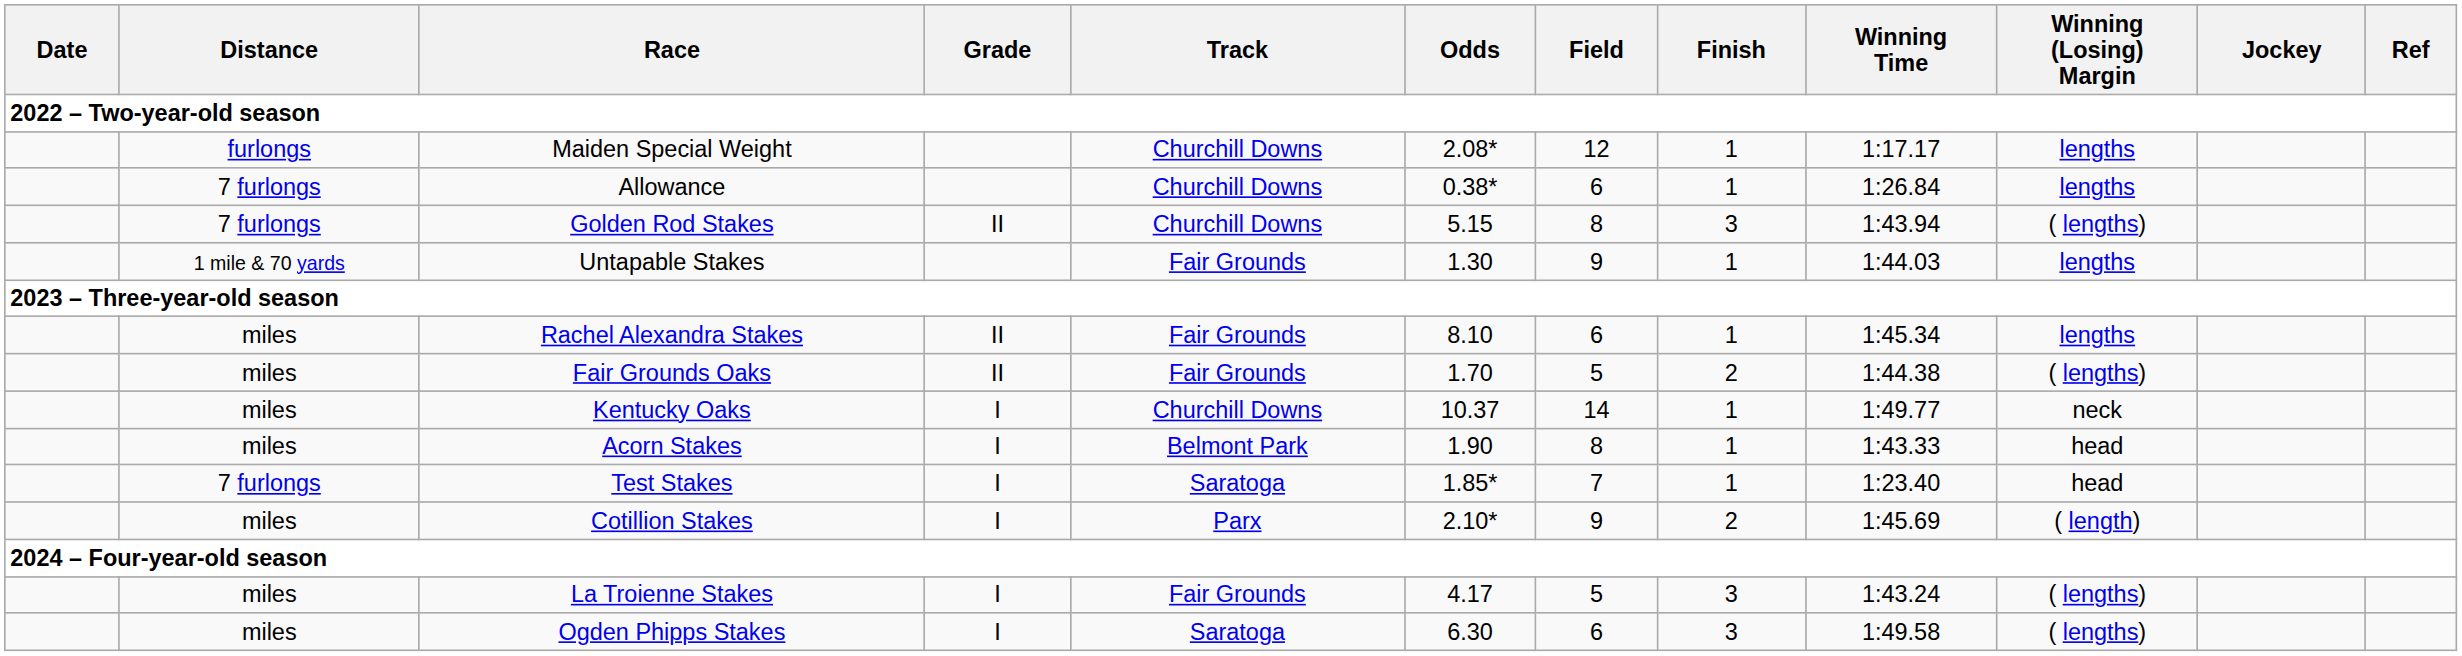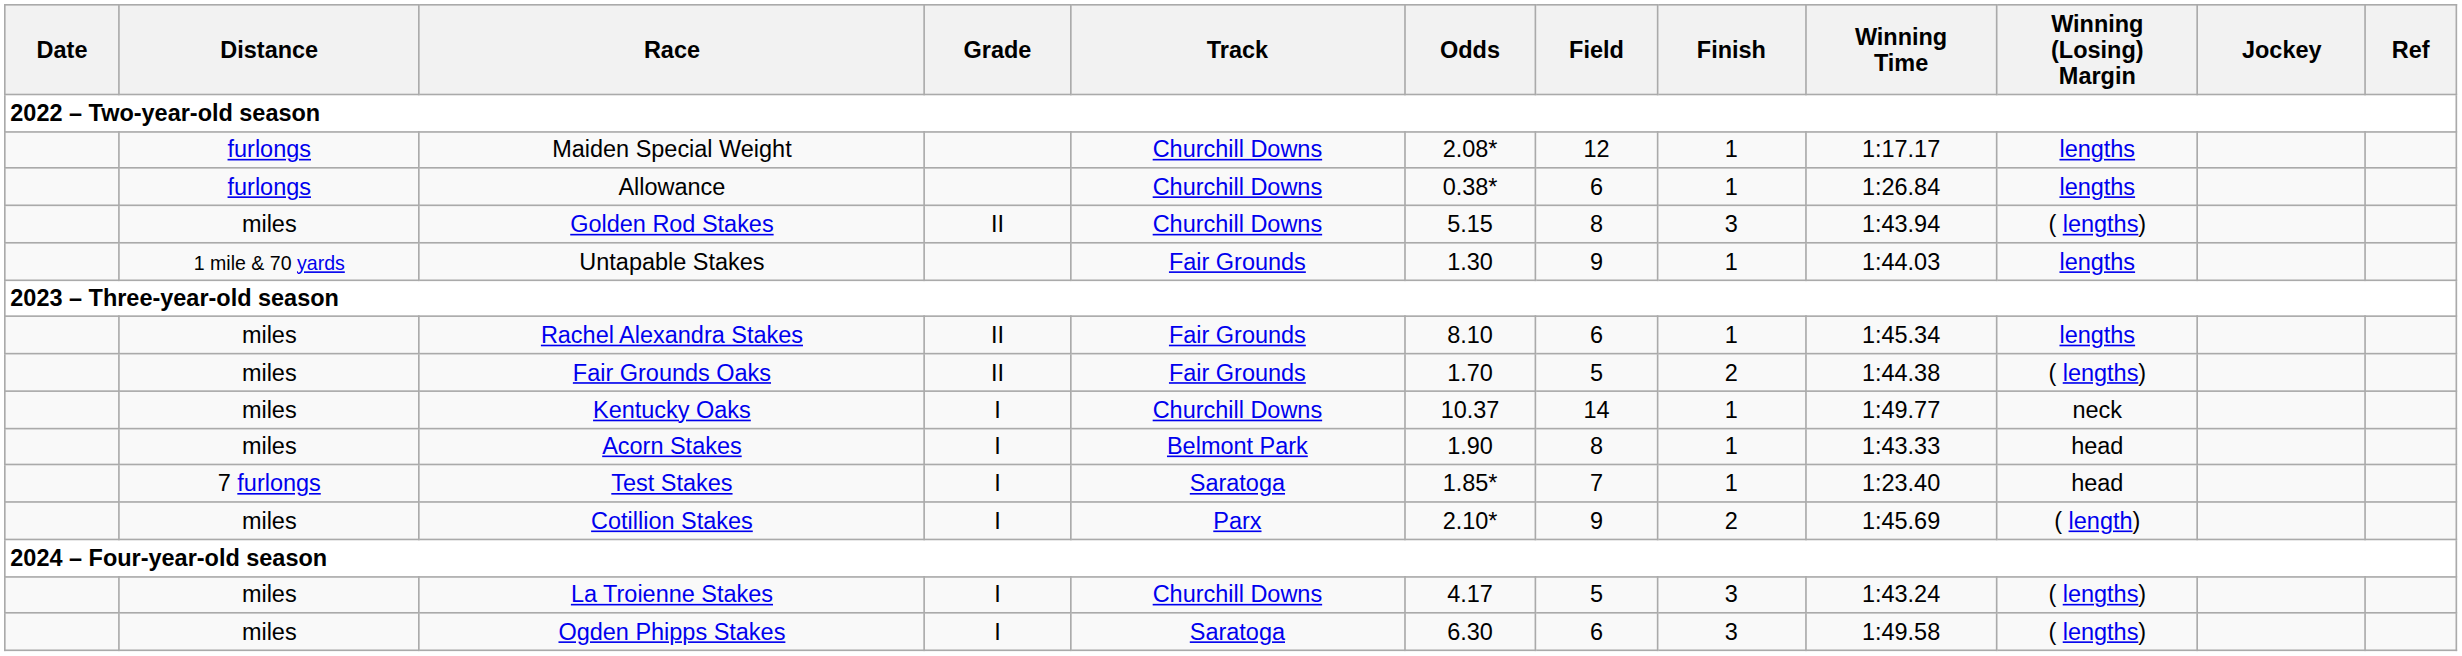 <table class = "wikitable sortable" style="text-align:center; width:95%; font-size:90%">
 <tr>
 <th scope="col">Date</th>
 <th scope="col">Distance</th>
 <th scope="col">Race</th>
 <th scope="col">Grade</th>
 <th scope="col">Track</th>
 <th scope="col">Odds</th>
 <th scope="col">Field</th>
 <th scope="col">Finish</th>
 <th scope="col">Winning<br>Time</th>
 <th scope="col">Winning<br>(Losing)<br>Margin</th>
 <th scope="col">Jockey</th>
 <th scope="col" class="unsortable">Ref</th>
 </tr>
 <tr style="background-color:white">
 <td align="left" colspan=12><strong>2022 – Two-year-old season</strong></td>
 </tr>
 <tr>
 <td></td>
 <td>  <a href='#'>furlongs</a></td>
 <td>Maiden Special Weight</td>
 <td></td>
 <td><a href='#'>Churchill Downs</a></td>
 <td>2.08*</td>
 <td>12</td>
 <td>1</td>
 <td>1:17.17</td>
 <td> <a href='#'>lengths</a></td>
 <td></td>
 <td></td>
 </tr>
 <tr>
 <td></td>
-<td> 7 <a href='#'>furlongs</a></td>
+<td>  <a href='#'>furlongs</a></td>
 <td>Allowance</td>
 <td></td>
 <td><a href='#'>Churchill Downs</a></td>
 <td>0.38*</td>
 <td>6</td>
 <td>1</td>
 <td>1:26.84</td>
 <td> <a href='#'>lengths</a></td>
 <td></td>
 <td></td>
 </tr>
 <tr>
 <td></td>
-<td> 7 <a href='#'>furlongs</a></td>
+<td>  miles</td>
 <td><a href='#'>Golden Rod Stakes</a></td>
 <td>II</td>
 <td><a href='#'>Churchill Downs</a></td>
 <td>5.15</td>
 <td>8</td>
 <td>3</td>
 <td>1:43.94</td>
 <td>( <a href='#'>lengths</a>)</td>
 <td></td>
 <td></td>
 </tr>
 <tr>
 <td></td>
 <td> <small>1 mile & 70 <a href='#'>yards</a></small></td>
 <td>Untapable Stakes</td>
 <td></td>
 <td><a href='#'>Fair Grounds</a></td>
 <td>1.30</td>
 <td>9</td>
 <td>1</td>
 <td>1:44.03</td>
 <td> <a href='#'>lengths</a></td>
 <td></td>
 <td></td>
 </tr>
 <tr style="background-color:white">
 <td align="left" colspan=12><strong>2023 – Three-year-old season</strong></td>
 </tr>
 <tr>
 <td></td>
 <td>  miles</td>
 <td><a href='#'>Rachel Alexandra Stakes</a></td>
 <td>II</td>
 <td><a href='#'>Fair Grounds</a></td>
 <td>8.10</td>
 <td>6</td>
 <td>1</td>
 <td>1:45.34</td>
 <td> <a href='#'>lengths</a></td>
 <td></td>
 <td></td>
 </tr>
 <tr>
 <td></td>
 <td>  miles</td>
 <td><a href='#'>Fair Grounds Oaks</a></td>
 <td>II</td>
 <td><a href='#'>Fair Grounds</a></td>
 <td>1.70</td>
 <td>5</td>
 <td>2</td>
 <td>1:44.38</td>
 <td> ( <a href='#'>lengths</a>)</td>
 <td></td>
 <td></td>
 </tr>
 <tr>
 <td></td>
 <td>  miles</td>
 <td><a href='#'>Kentucky Oaks</a></td>
 <td>I</td>
 <td><a href='#'>Churchill Downs</a></td>
 <td>10.37</td>
 <td>14</td>
 <td>1</td>
 <td>1:49.77</td>
 <td> neck</td>
 <td></td>
 <td></td>
 </tr>
 <tr>
 <td></td>
 <td>  miles</td>
 <td><a href='#'>Acorn Stakes</a></td>
 <td>I</td>
 <td><a href='#'>Belmont Park</a></td>
 <td>1.90</td>
 <td>8</td>
 <td>1</td>
 <td>1:43.33</td>
 <td> head</td>
 <td></td>
 <td></td>
 </tr>
 <tr>
 <td></td>
 <td> 7 <a href='#'>furlongs</a></td>
 <td><a href='#'>Test Stakes</a></td>
 <td>I</td>
 <td><a href='#'>Saratoga</a></td>
 <td>1.85*</td>
 <td>7</td>
 <td>1</td>
 <td>1:23.40</td>
 <td> head</td>
 <td></td>
 <td></td>
 </tr>
 <tr>
 <td></td>
 <td>  miles</td>
 <td><a href='#'>Cotillion Stakes</a></td>
 <td>I</td>
 <td><a href='#'>Parx</a></td>
 <td>2.10*</td>
 <td>9</td>
 <td>2</td>
 <td>1:45.69</td>
 <td> ( <a href='#'>length</a>)</td>
 <td></td>
 <td></td>
 </tr>
 <tr style="background-color:white">
 <td align="left" colspan=12><strong>2024 – Four-year-old season</strong></td>
 </tr>
 <tr>
 <td></td>
 <td>  miles</td>
 <td><a href='#'>La Troienne Stakes</a></td>
 <td>I</td>
-<td><a href='#'>Fair Grounds</a></td>
+<td><a href='#'>Churchill Downs</a></td>
 <td>4.17</td>
 <td>5</td>
 <td>3</td>
 <td>1:43.24</td>
 <td> ( <a href='#'>lengths</a>)</td>
 <td></td>
 <td></td>
 </tr>
 <tr>
 <td></td>
 <td>  miles</td>
 <td><a href='#'>Ogden Phipps Stakes</a></td>
 <td>I</td>
 <td><a href='#'>Saratoga</a></td>
 <td>6.30</td>
 <td>6</td>
 <td>3</td>
 <td>1:49.58</td>
 <td> ( <a href='#'>lengths</a>)</td>
 <td></td>
 <td></td>
 </tr>
 </table>
